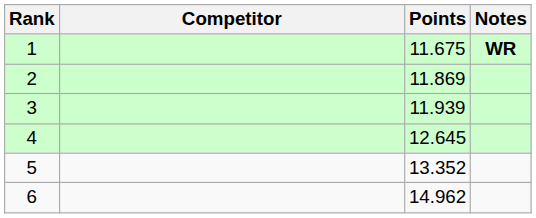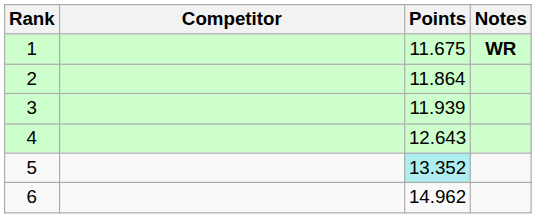 <table class="wikitable" style="text-align:center">
 <tr>
 <th>Rank</th>
 <th style="width:18em">Competitor</th>
 <th>Points</th>
 <th>Notes</th>
 </tr>
 <tr style="background:#cfc">
 <td>1</td>
 <td style="text-align:left"><br></td>
 <td>11.675</td>
 <td><strong>WR</strong></td>
 </tr>
 <tr style="background:#cfc">
 <td>2</td>
 <td style="text-align:left"><br></td>
-<td>11.869</td>
+<td>11.864</td>
 <td></td>
 </tr>
 <tr style="background:#cfc">
 <td>3</td>
 <td style="text-align:left"><br></td>
 <td>11.939</td>
 <td></td>
 </tr>
 <tr style="background:#cfc">
 <td>4</td>
 <td style="text-align:left"><br></td>
-<td>12.645</td>
+<td>12.643</td>
 <td></td>
 </tr>
 <tr>
 <td>5</td>
 <td style="text-align:left"><br></td>
-<td>13.352</td>
+<td style="background: paleturquoise;">13.352</td>
 <td></td>
 </tr>
 <tr>
 <td>6</td>
 <td style="text-align:left"><br></td>
 <td>14.962</td>
 <td></td>
 </tr>
 </table>
